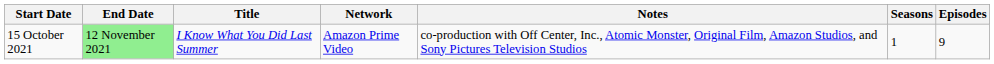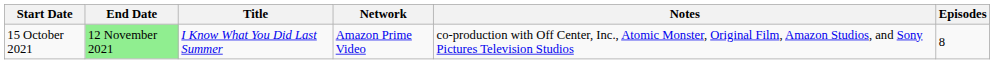 <table class="wikitable sortable">
 <tr>
 <th>Start Date</th>
 <th>End Date</th>
 <th>Title</th>
 <th>Network</th>
 <th>Notes</th>
-<th>Seasons</th>
 <th>Episodes</th>
 </tr>
 <tr>
 <td>15 October 2021</td>
 <td style="background: lightgreen;">12 November 2021</td>
 <td><em><a href='#'>I Know What You Did Last Summer</a></em></td>
 <td><a href='#'>Amazon Prime Video</a></td>
 <td>co-production with Off Center, Inc., <a href='#'>Atomic Monster</a>, <a href='#'>Original Film</a>, <a href='#'>Amazon Studios</a>, and <a href='#'>Sony Pictures Television Studios</a></td>
-<td>1</td>
-<td>9</td>
+<td>8</td>
 </tr>
 </table>
